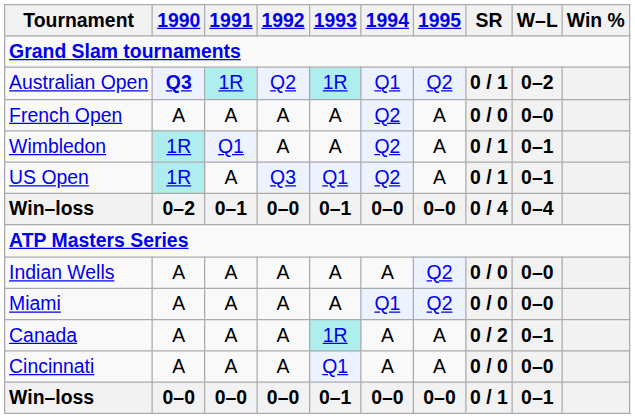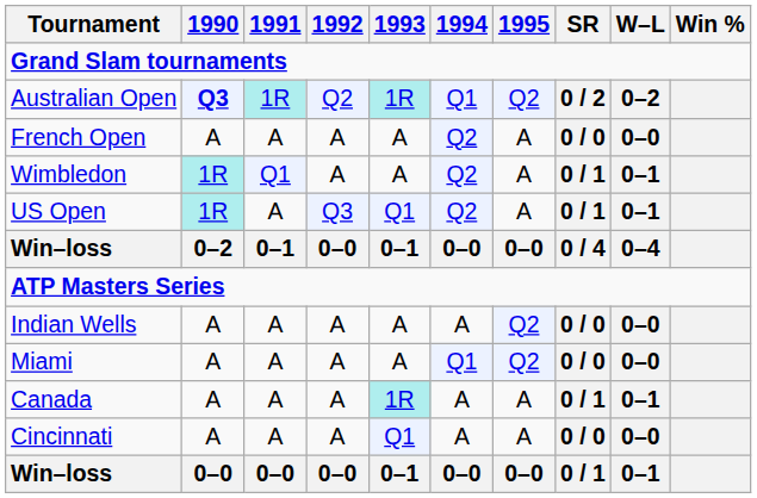 <table class=wikitable style=text-align:center;font-size:97%>
 <tr>
 <th>Tournament</th>
 <th><a href='#'>1990</a></th>
 <th><a href='#'>1991</a></th>
 <th><a href='#'>1992</a></th>
 <th><a href='#'>1993</a></th>
 <th><a href='#'>1994</a></th>
 <th><a href='#'>1995</a></th>
 <th>SR</th>
 <th>W–L</th>
 <th>Win %</th>
 </tr>
 <tr>
 <td colspan=23 align=left><strong><a href='#'>Grand Slam tournaments</a></strong></td>
 </tr>
 <tr>
 <td align=left><a href='#'>Australian Open</a></td>
 <td bgcolor=ecf2ff><strong><a href='#'>Q3</a></strong></td>
 <td bgcolor=afeeee><a href='#'>1R</a></td>
 <td bgcolor=ecf2ff><a href='#'>Q2</a></td>
 <td bgcolor=afeeee><a href='#'>1R</a></td>
 <td bgcolor=ecf2ff><a href='#'>Q1</a></td>
 <td bgcolor=ecf2ff><a href='#'>Q2</a></td>
-<th>0 / 1</th>
+<th>0 / 2</th>
 <th>0–2</th>
 <th></th>
 </tr>
 <tr>
 <td align=left><a href='#'>French Open</a></td>
 <td>A</td>
 <td>A</td>
 <td>A</td>
 <td>A</td>
 <td bgcolor=ecf2ff><a href='#'>Q2</a></td>
 <td>A</td>
 <th>0 / 0</th>
 <th>0–0</th>
 <th></th>
 </tr>
 <tr>
 <td align=left><a href='#'>Wimbledon</a></td>
 <td bgcolor=afeeee><a href='#'>1R</a></td>
 <td bgcolor=ecf2ff><a href='#'>Q1</a></td>
 <td>A</td>
 <td>A</td>
 <td bgcolor=ecf2ff><a href='#'>Q2</a></td>
 <td>A</td>
 <th>0 / 1</th>
 <th>0–1</th>
 <th></th>
 </tr>
 <tr>
 <td align=left><a href='#'>US Open</a></td>
 <td bgcolor=afeeee><a href='#'>1R</a></td>
 <td>A</td>
 <td bgcolor=ecf2ff><a href='#'>Q3</a></td>
 <td bgcolor=ecf2ff><a href='#'>Q1</a></td>
 <td bgcolor=ecf2ff><a href='#'>Q2</a></td>
 <td>A</td>
 <th>0 / 1</th>
 <th>0–1</th>
 <th></th>
 </tr>
 <tr>
 <th style=text-align:left>Win–loss</th>
 <th>0–2</th>
 <th>0–1</th>
 <th>0–0</th>
 <th>0–1</th>
 <th>0–0</th>
 <th>0–0</th>
 <th>0 / 4</th>
 <th>0–4</th>
 <th></th>
 </tr>
 <tr>
 <td colspan=23 align=left><strong><a href='#'>ATP Masters Series</a></strong></td>
 </tr>
 <tr>
 <td align=left><a href='#'>Indian Wells</a></td>
 <td>A</td>
 <td>A</td>
 <td>A</td>
 <td>A</td>
 <td>A</td>
 <td bgcolor=ecf2ff><a href='#'>Q2</a></td>
 <th>0 / 0</th>
 <th>0–0</th>
 <th></th>
 </tr>
 <tr>
 <td align=left><a href='#'>Miami</a></td>
 <td>A</td>
 <td>A</td>
 <td>A</td>
 <td>A</td>
 <td bgcolor=ecf2ff><a href='#'>Q1</a></td>
 <td bgcolor=ecf2ff><a href='#'>Q2</a></td>
 <th>0 / 0</th>
 <th>0–0</th>
 <th></th>
 </tr>
 <tr>
 <td align=left><a href='#'>Canada</a></td>
 <td>A</td>
 <td>A</td>
 <td>A</td>
 <td bgcolor=afeeee><a href='#'>1R</a></td>
 <td>A</td>
 <td>A</td>
-<th>0 / 2</th>
+<th>0 / 1</th>
 <th>0–1</th>
 <th></th>
 </tr>
 <tr>
 <td align=left><a href='#'>Cincinnati</a></td>
 <td>A</td>
 <td>A</td>
 <td>A</td>
 <td bgcolor=ecf2ff><a href='#'>Q1</a></td>
 <td>A</td>
 <td>A</td>
 <th>0 / 0</th>
 <th>0–0</th>
 <th></th>
 </tr>
 <tr>
 <th style=text-align:left>Win–loss</th>
 <th>0–0</th>
 <th>0–0</th>
 <th>0–0</th>
 <th>0–1</th>
 <th>0–0</th>
 <th>0–0</th>
 <th>0 / 1</th>
 <th>0–1</th>
 <th></th>
 </tr>
 </table>
